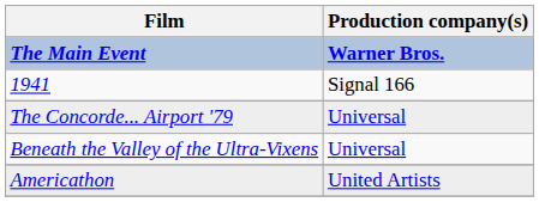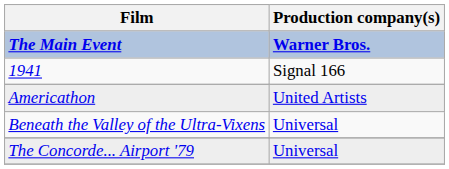 <table class="wikitable sortable plainrowheaders">
 <tr>
 <th>Film</th>
 <th class="unsortable">Production company(s)</th>
 </tr>
 <tr style="background:#B0C4DE">
 <td><strong><em><a href='#'>The Main Event</a></em></strong></td>
 <td><strong><a href='#'>Warner Bros.</a></strong></td>
 </tr>
 <tr>
 <td><em><a href='#'>1941</a></em></td>
 <td>Signal 166</td>
 </tr>
 <tr>
 </tr>
 <tr style="background:#eee;">
-<td><em><a href='#'>The Concorde... Airport '79</a></em></td>
-<td><a href='#'>Universal</a></td>
+<td><em><a href='#'>Americathon</a></em></td>
+<td><a href='#'>United Artists</a></td>
 </tr>
 <tr>
 <td><em><a href='#'>Beneath the Valley of the Ultra-Vixens</a></em></td>
 <td><a href='#'>Universal</a></td>
 </tr>
 <tr>
 </tr>
 <tr style="background:#eee;">
-<td><em><a href='#'>Americathon</a></em></td>
-<td><a href='#'>United Artists</a></td>
+<td><em><a href='#'>The Concorde... Airport '79</a></em></td>
+<td><a href='#'>Universal</a></td>
 </tr>
 <tr>
 </tr>
 </table>
